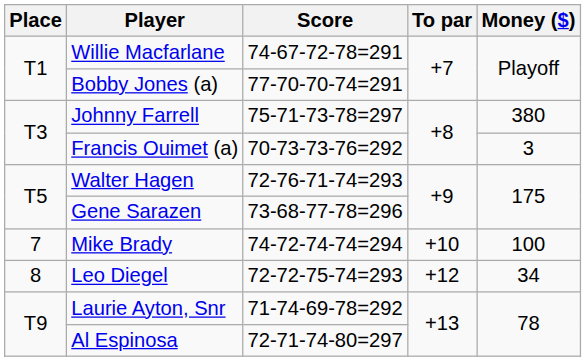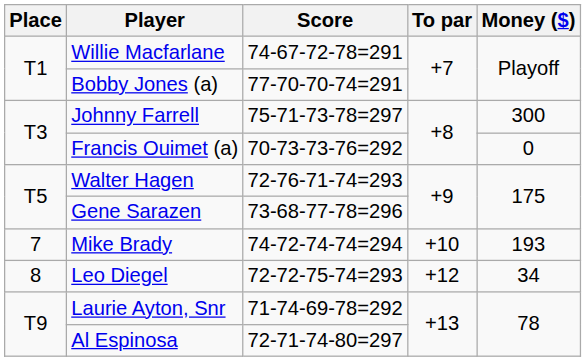 <table class="wikitable">
 <tr>
 <th>Place</th>
 <th>Player</th>
 <th>Score</th>
 <th>To par</th>
 <th>Money (<a href='#'>$</a>)</th>
 </tr>
 <tr>
 <td rowspan=2 align=center>T1</td>
 <td> <a href='#'>Willie Macfarlane</a></td>
 <td>74-67-72-78=291</td>
 <td rowspan=2 align=center>+7</td>
 <td rowspan=2 align=center>Playoff</td>
 </tr>
 <tr>
 <td> <a href='#'>Bobby Jones</a> (a)</td>
 <td>77-70-70-74=291</td>
 </tr>
 <tr>
 <td rowspan=2 align=center>T3</td>
 <td> <a href='#'>Johnny Farrell</a></td>
 <td>75-71-73-78=297</td>
 <td rowspan=2 align=center>+8</td>
-<td align=center>380</td>
+<td align=center>300</td>
 </tr>
 <tr>
 <td> <a href='#'>Francis Ouimet</a> (a)</td>
 <td>70-73-73-76=292</td>
-<td align=center>3</td>
+<td align=center>0</td>
 </tr>
 <tr>
 <td rowspan=2 align=center>T5</td>
 <td> <a href='#'>Walter Hagen</a></td>
 <td>72-76-71-74=293</td>
 <td rowspan=2 align=center>+9</td>
 <td rowspan=2 align=center>175</td>
 </tr>
 <tr>
 <td> <a href='#'>Gene Sarazen</a></td>
 <td>73-68-77-78=296</td>
 </tr>
 <tr>
 <td align=center>7</td>
 <td> <a href='#'>Mike Brady</a></td>
 <td>74-72-74-74=294</td>
 <td align=center>+10</td>
-<td align=center>100</td>
+<td align=center>193</td>
 </tr>
 <tr>
 <td align=center>8</td>
 <td> <a href='#'>Leo Diegel</a></td>
 <td>72-72-75-74=293</td>
 <td align=center>+12</td>
 <td align=center>34</td>
 </tr>
 <tr>
 <td rowspan=2 align=center>T9</td>
 <td> <a href='#'>Laurie Ayton, Snr</a></td>
 <td>71-74-69-78=292</td>
 <td rowspan=2 align=center>+13</td>
 <td rowspan=2 align=center>78</td>
 </tr>
 <tr>
 <td> <a href='#'>Al Espinosa</a></td>
 <td>72-71-74-80=297</td>
 </tr>
 </table>
